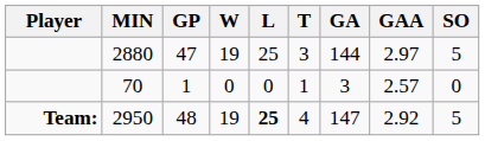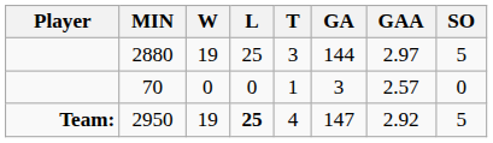 <table class="wikitable sortable" width="60%">
 <tr>
 <th bgcolor="#DDDDFF" width="10%">Player</th>
 <th width="3%" bgcolor="#DDDDFF" title="Minutes played">MIN</th>
-<th width="3%" bgcolor="#DDDDFF" title="Games played in">GP</th>
 <th width="3%" bgcolor="#DDDDFF" title="Wins">W</th>
 <th width="3%" bgcolor="#DDDDFF"title="Losses">L</th>
 <th width="3%" bgcolor="#DDDDFF" title="Ties">T</th>
 <th width="3%" bgcolor="#DDDDFF" title="Goals against">GA</th>
 <th width="3%" bgcolor="#DDDDFF" title="Goals against average">GAA</th>
 <th width="3%" bgcolor="#DDDDFF"title="Shut-outs">SO</th>
 </tr>
 <tr align="center">
 <td align="right"></td>
 <td>2880</td>
-<td>47</td>
 <td>19</td>
 <td>25</td>
 <td>3</td>
 <td>144</td>
 <td>2.97</td>
 <td>5</td>
 </tr>
 <tr align="center">
 <td align="right"></td>
 <td>70</td>
-<td>1</td>
 <td>0</td>
 <td>0</td>
 <td>1</td>
 <td>3</td>
 <td>2.57</td>
 <td>0</td>
 </tr>
 <tr align="center">
 <td align="right"><strong>Team:</strong></td>
 <td>2950</td>
-<td>48</td>
 <td>19</td>
 <td><strong>25</strong></td>
 <td>4</td>
 <td>147</td>
 <td>2.92</td>
 <td>5</td>
 </tr>
 </table>
